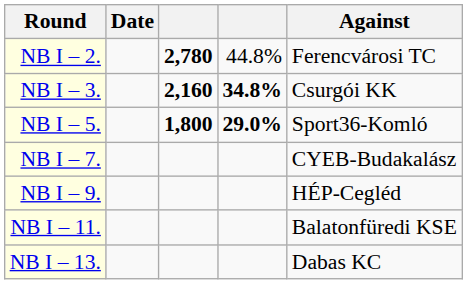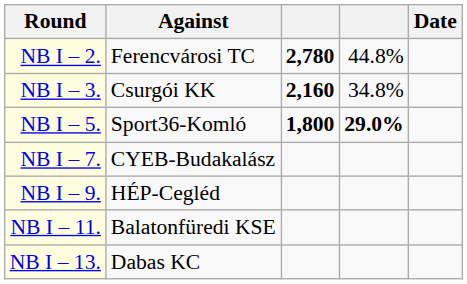 <table class="wikitable sortable" style=text-align:right collapsible collapsed">
 <tr>
 <th>Round</th>
-<th>Date</th>
+<th>Against</th>
 <th></th>
 <th></th>
-<th>Against</th>
+<th>Date</th>
 </tr>
 <tr>
 <td bgcolor=ffffe0><a href='#'>NB I – 2.</a></td>
-<td></td>
+<td align="left">Ferencvárosi TC</td>
 <td><strong>2,780</strong></td>
 <td> 44.8%</td>
-<td align="left">Ferencvárosi TC</td>
+<td></td>
 </tr>
 <tr>
 <td bgcolor=ffffe0><a href='#'>NB I – 3.</a></td>
+<td align="left">Csurgói KK</td>
+<td><strong>2,160</strong></td>
+<td> 34.8%</td>
 <td></td>
-<td><strong>2,160</strong></td>
-<td><strong> 34.8%</strong></td>
-<td align="left">Csurgói KK</td>
 </tr>
 <tr>
 <td bgcolor=ffffe0><a href='#'>NB I – 5.</a></td>
-<td></td>
+<td align="left">Sport36-Komló</td>
 <td><strong>1,800</strong></td>
 <td><strong> 29.0%</strong></td>
-<td align="left">Sport36-Komló</td>
+<td></td>
 </tr>
 <tr>
 <td bgcolor=ffffe0><a href='#'>NB I – 7.</a></td>
+<td align="left">CYEB-Budakalász</td>
 <td></td>
 <td></td>
 <td></td>
-<td align="left">CYEB-Budakalász</td>
 </tr>
 <tr>
 <td bgcolor=ffffe0><a href='#'>NB I – 9.</a></td>
+<td align="left">HÉP-Cegléd</td>
 <td></td>
 <td></td>
 <td></td>
-<td align="left">HÉP-Cegléd</td>
 </tr>
 <tr>
 <td bgcolor=ffffe0><a href='#'>NB I – 11.</a></td>
+<td align="left">Balatonfüredi KSE</td>
 <td></td>
 <td></td>
 <td></td>
-<td align="left">Balatonfüredi KSE</td>
 </tr>
 <tr>
 <td bgcolor=ffffe0><a href='#'>NB I – 13.</a></td>
+<td align="left">Dabas KC</td>
 <td></td>
 <td></td>
 <td></td>
-<td align="left">Dabas KC</td>
 </tr>
 </table>
